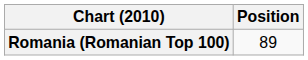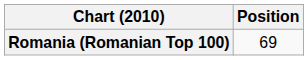 <table class="wikitable plainrowheaders" style="text-align:center;">
 <tr>
 <th scope="col">Chart (2010)</th>
 <th scope="col">Position</th>
 </tr>
 <tr>
 <th scope="row">Romania (Romanian Top 100)</th>
-<td>89</td>
+<td>69</td>
 </tr>
 </table>
